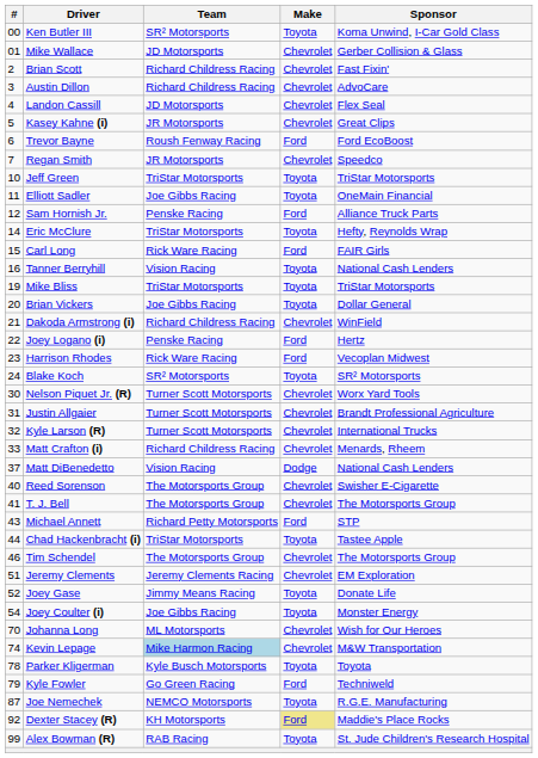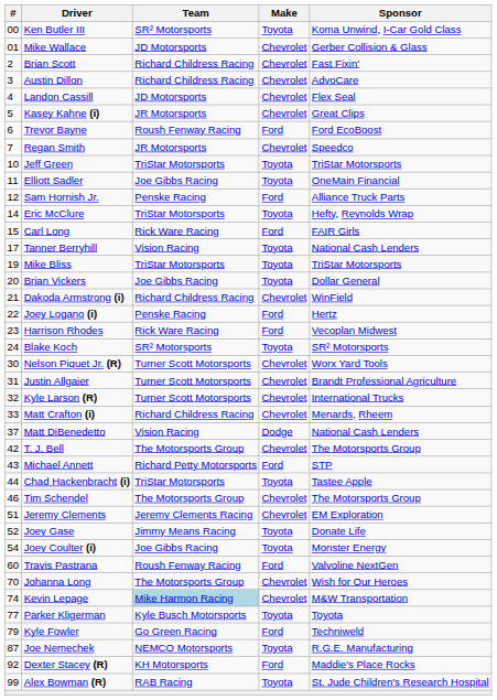 <table class="wikitable" style="font-size:95%">
 <tr>
 <th>#</th>
 <th>Driver</th>
 <th>Team</th>
 <th>Make</th>
 <th>Sponsor</th>
 </tr>
 <tr>
 <td>00</td>
 <td><a href='#'>Ken Butler III</a></td>
 <td><a href='#'>SR² Motorsports</a></td>
 <td><a href='#'>Toyota</a></td>
 <td><a href='#'>Koma Unwind</a>, <a href='#'>I-Car Gold Class</a></td>
 </tr>
 <tr>
 <td>01</td>
 <td><a href='#'>Mike Wallace</a></td>
 <td><a href='#'>JD Motorsports</a></td>
 <td><a href='#'>Chevrolet</a></td>
 <td><a href='#'>Gerber Collision & Glass</a></td>
 </tr>
 <tr>
 <td>2</td>
 <td><a href='#'>Brian Scott</a></td>
 <td><a href='#'>Richard Childress Racing</a></td>
 <td><a href='#'>Chevrolet</a></td>
 <td><a href='#'>Fast Fixin'</a></td>
 </tr>
 <tr>
 <td>3</td>
 <td><a href='#'>Austin Dillon</a></td>
 <td><a href='#'>Richard Childress Racing</a></td>
 <td><a href='#'>Chevrolet</a></td>
 <td><a href='#'>AdvoCare</a></td>
 </tr>
 <tr>
 <td>4</td>
 <td><a href='#'>Landon Cassill</a></td>
 <td><a href='#'>JD Motorsports</a></td>
 <td><a href='#'>Chevrolet</a></td>
 <td><a href='#'>Flex Seal</a></td>
 </tr>
 <tr>
 <td>5</td>
 <td><a href='#'>Kasey Kahne</a> <strong>(i)</strong></td>
 <td><a href='#'>JR Motorsports</a></td>
 <td><a href='#'>Chevrolet</a></td>
 <td><a href='#'>Great Clips</a></td>
 </tr>
 <tr>
 <td>6</td>
 <td><a href='#'>Trevor Bayne</a></td>
 <td><a href='#'>Roush Fenway Racing</a></td>
 <td><a href='#'>Ford</a></td>
 <td><a href='#'>Ford EcoBoost</a></td>
 </tr>
 <tr>
 <td>7</td>
 <td><a href='#'>Regan Smith</a></td>
 <td><a href='#'>JR Motorsports</a></td>
 <td><a href='#'>Chevrolet</a></td>
 <td><a href='#'>Speedco</a></td>
 </tr>
 <tr>
 <td>10</td>
 <td><a href='#'>Jeff Green</a></td>
 <td><a href='#'>TriStar Motorsports</a></td>
 <td><a href='#'>Toyota</a></td>
 <td><a href='#'>TriStar Motorsports</a></td>
 </tr>
 <tr>
 <td>11</td>
 <td><a href='#'>Elliott Sadler</a></td>
 <td><a href='#'>Joe Gibbs Racing</a></td>
 <td><a href='#'>Toyota</a></td>
 <td><a href='#'>OneMain Financial</a></td>
 </tr>
 <tr>
 <td>12</td>
 <td><a href='#'>Sam Hornish Jr.</a></td>
 <td><a href='#'>Penske Racing</a></td>
 <td><a href='#'>Ford</a></td>
 <td><a href='#'>Alliance Truck Parts</a></td>
 </tr>
 <tr>
 <td>14</td>
 <td><a href='#'>Eric McClure</a></td>
 <td><a href='#'>TriStar Motorsports</a></td>
 <td><a href='#'>Toyota</a></td>
 <td><a href='#'>Hefty</a>, <a href='#'>Reynolds Wrap</a></td>
 </tr>
 <tr>
 <td>15</td>
 <td><a href='#'>Carl Long</a></td>
 <td><a href='#'>Rick Ware Racing</a></td>
 <td><a href='#'>Ford</a></td>
 <td><a href='#'>FAIR Girls</a></td>
 </tr>
 <tr>
-<td>16</td>
+<td>17</td>
 <td><a href='#'>Tanner Berryhill</a></td>
 <td><a href='#'>Vision Racing</a></td>
 <td><a href='#'>Toyota</a></td>
 <td><a href='#'>National Cash Lenders</a></td>
 </tr>
 <tr>
 <td>19</td>
 <td><a href='#'>Mike Bliss</a></td>
 <td><a href='#'>TriStar Motorsports</a></td>
 <td><a href='#'>Toyota</a></td>
 <td><a href='#'>TriStar Motorsports</a></td>
 </tr>
 <tr>
 <td>20</td>
 <td><a href='#'>Brian Vickers</a></td>
 <td><a href='#'>Joe Gibbs Racing</a></td>
 <td><a href='#'>Toyota</a></td>
 <td><a href='#'>Dollar General</a></td>
 </tr>
 <tr>
 <td>21</td>
 <td><a href='#'>Dakoda Armstrong</a> <strong>(i)</strong></td>
 <td><a href='#'>Richard Childress Racing</a></td>
 <td><a href='#'>Chevrolet</a></td>
 <td><a href='#'>WinField</a></td>
 </tr>
 <tr>
 <td>22</td>
 <td><a href='#'>Joey Logano</a> <strong>(i)</strong></td>
 <td><a href='#'>Penske Racing</a></td>
 <td><a href='#'>Ford</a></td>
 <td><a href='#'>Hertz</a></td>
 </tr>
 <tr>
 <td>23</td>
 <td><a href='#'>Harrison Rhodes</a></td>
 <td><a href='#'>Rick Ware Racing</a></td>
 <td><a href='#'>Ford</a></td>
 <td><a href='#'>Vecoplan Midwest</a></td>
 </tr>
 <tr>
 <td>24</td>
 <td><a href='#'>Blake Koch</a></td>
 <td><a href='#'>SR² Motorsports</a></td>
 <td><a href='#'>Toyota</a></td>
 <td><a href='#'>SR² Motorsports</a></td>
 </tr>
 <tr>
 <td>30</td>
 <td><a href='#'>Nelson Piquet Jr.</a> <strong>(R)</strong></td>
 <td><a href='#'>Turner Scott Motorsports</a></td>
 <td><a href='#'>Chevrolet</a></td>
 <td><a href='#'>Worx Yard Tools</a></td>
 </tr>
 <tr>
 <td>31</td>
 <td><a href='#'>Justin Allgaier</a></td>
 <td><a href='#'>Turner Scott Motorsports</a></td>
 <td><a href='#'>Chevrolet</a></td>
 <td><a href='#'>Brandt Professional Agriculture</a></td>
 </tr>
 <tr>
 <td>32</td>
 <td><a href='#'>Kyle Larson</a> <strong>(R)</strong></td>
 <td><a href='#'>Turner Scott Motorsports</a></td>
 <td><a href='#'>Chevrolet</a></td>
 <td><a href='#'>International Trucks</a></td>
 </tr>
 <tr>
 <td>33</td>
 <td><a href='#'>Matt Crafton</a> <strong>(i)</strong></td>
 <td><a href='#'>Richard Childress Racing</a></td>
 <td><a href='#'>Chevrolet</a></td>
 <td><a href='#'>Menards</a>, <a href='#'>Rheem</a></td>
 </tr>
 <tr>
 <td>37</td>
 <td><a href='#'>Matt DiBenedetto</a></td>
 <td><a href='#'>Vision Racing</a></td>
 <td><a href='#'>Dodge</a></td>
 <td><a href='#'>National Cash Lenders</a></td>
 </tr>
 <tr>
-<td>40</td>
-<td><a href='#'>Reed Sorenson</a></td>
-<td><a href='#'>The Motorsports Group</a></td>
-<td><a href='#'>Chevrolet</a></td>
-<td><a href='#'>Swisher E-Cigarette</a></td>
-</tr>
-<tr>
-<td>41</td>
+<td>42</td>
 <td><a href='#'>T. J. Bell</a></td>
 <td><a href='#'>The Motorsports Group</a></td>
 <td><a href='#'>Chevrolet</a></td>
 <td><a href='#'>The Motorsports Group</a></td>
 </tr>
 <tr>
 <td>43</td>
 <td><a href='#'>Michael Annett</a></td>
 <td><a href='#'>Richard Petty Motorsports</a></td>
 <td><a href='#'>Ford</a></td>
 <td><a href='#'>STP</a></td>
 </tr>
 <tr>
 <td>44</td>
 <td><a href='#'>Chad Hackenbracht</a> <strong>(i)</strong></td>
 <td><a href='#'>TriStar Motorsports</a></td>
 <td><a href='#'>Toyota</a></td>
 <td><a href='#'>Tastee Apple</a></td>
 </tr>
 <tr>
 <td>46</td>
 <td><a href='#'>Tim Schendel</a></td>
 <td><a href='#'>The Motorsports Group</a></td>
 <td><a href='#'>Chevrolet</a></td>
 <td><a href='#'>The Motorsports Group</a></td>
 </tr>
 <tr>
 <td>51</td>
 <td><a href='#'>Jeremy Clements</a></td>
 <td><a href='#'>Jeremy Clements Racing</a></td>
 <td><a href='#'>Chevrolet</a></td>
 <td><a href='#'>EM Exploration</a></td>
 </tr>
 <tr>
 <td>52</td>
 <td><a href='#'>Joey Gase</a></td>
 <td><a href='#'>Jimmy Means Racing</a></td>
 <td><a href='#'>Toyota</a></td>
 <td><a href='#'>Donate Life</a></td>
 </tr>
 <tr>
 <td>54</td>
 <td><a href='#'>Joey Coulter</a> <strong>(i)</strong></td>
 <td><a href='#'>Joe Gibbs Racing</a></td>
 <td><a href='#'>Toyota</a></td>
 <td><a href='#'>Monster Energy</a></td>
 </tr>
 <tr>
+<td>60</td>
+<td><a href='#'>Travis Pastrana</a></td>
+<td><a href='#'>Roush Fenway Racing</a></td>
+<td><a href='#'>Ford</a></td>
+<td><a href='#'>Valvoline NextGen</a></td>
+</tr>
+<tr>
 <td>70</td>
 <td><a href='#'>Johanna Long</a></td>
-<td><a href='#'>ML Motorsports</a></td>
+<td><a href='#'>The Motorsports Group</a></td>
 <td><a href='#'>Chevrolet</a></td>
 <td><a href='#'>Wish for Our Heroes</a></td>
 </tr>
 <tr>
 <td>74</td>
 <td><a href='#'>Kevin Lepage</a></td>
 <td style="background: lightblue;"><a href='#'>Mike Harmon Racing</a></td>
 <td><a href='#'>Chevrolet</a></td>
 <td><a href='#'>M&W Transportation</a></td>
 </tr>
 <tr>
-<td>78</td>
+<td>77</td>
 <td><a href='#'>Parker Kligerman</a></td>
 <td><a href='#'>Kyle Busch Motorsports</a></td>
 <td><a href='#'>Toyota</a></td>
 <td><a href='#'>Toyota</a></td>
 </tr>
 <tr>
 <td>79</td>
 <td><a href='#'>Kyle Fowler</a></td>
 <td><a href='#'>Go Green Racing</a></td>
 <td><a href='#'>Ford</a></td>
 <td><a href='#'>Techniweld</a></td>
 </tr>
 <tr>
 <td>87</td>
 <td><a href='#'>Joe Nemechek</a></td>
 <td><a href='#'>NEMCO Motorsports</a></td>
 <td><a href='#'>Toyota</a></td>
 <td><a href='#'>R.G.E. Manufacturing</a></td>
 </tr>
 <tr>
 <td>92</td>
 <td><a href='#'>Dexter Stacey</a> <strong>(R)</strong></td>
 <td><a href='#'>KH Motorsports</a></td>
-<td style="background: khaki;"><a href='#'>Ford</a></td>
+<td><a href='#'>Ford</a></td>
 <td><a href='#'>Maddie's Place Rocks</a></td>
 </tr>
 <tr>
 <td>99</td>
 <td><a href='#'>Alex Bowman</a> <strong>(R)</strong></td>
 <td><a href='#'>RAB Racing</a></td>
 <td><a href='#'>Toyota</a></td>
 <td><a href='#'>St. Jude Children's Research Hospital</a></td>
 </tr>
 <tr>
 <th colspan="5"></th>
 </tr>
 </table>
